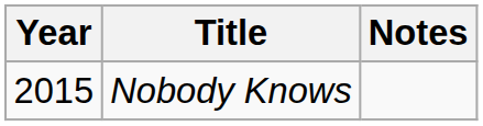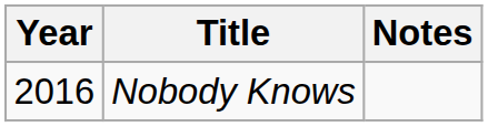 <table class="wikitable">
 <tr>
 <th>Year</th>
 <th>Title</th>
 <th>Notes</th>
 </tr>
 <tr>
-<td>2015</td>
+<td>2016</td>
 <td><em>Nobody Knows</em></td>
 <td></td>
 </tr>
 </table>
